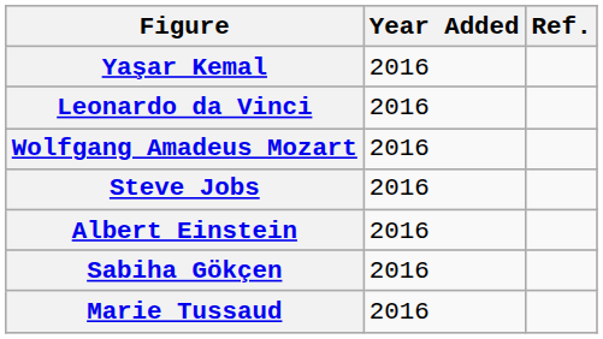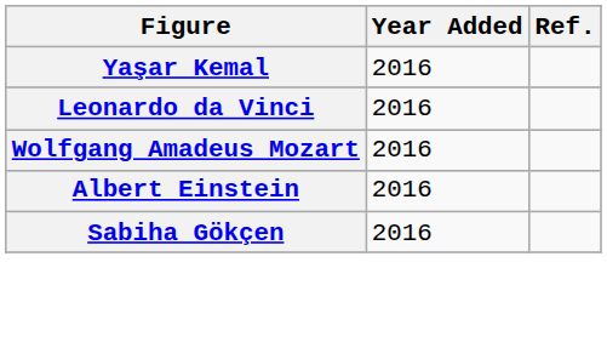 <table class="wikitable sortable plainrowheaders">
 <tr style="text-align:center;">
 <th scope="col">Figure</th>
 <th scope="col">Year Added</th>
 <th scope="col">Ref.</th>
 </tr>
 <tr>
 <th scope="row"><a href='#'>Yaşar Kemal</a></th>
 <td>2016</td>
 <td style="text-align: center;"></td>
 </tr>
 <tr>
 <th scope="row"><a href='#'>Leonardo da Vinci</a></th>
 <td>2016</td>
 <td style="text-align: center;"></td>
 </tr>
 <tr>
 <th scope="row"><a href='#'>Wolfgang Amadeus Mozart</a></th>
 <td>2016</td>
 <td style="text-align: center;"></td>
 </tr>
 <tr>
-<th scope="row"><a href='#'>Steve Jobs</a></th>
-<td>2016</td>
-<td style="text-align: center;"></td>
-</tr>
-<tr>
 <th scope="row"><a href='#'>Albert Einstein</a></th>
 <td>2016</td>
 <td style="text-align: center;"></td>
 </tr>
 <tr>
 <th scope="row"><a href='#'>Sabiha Gökçen</a></th>
 <td>2016</td>
 <td style="text-align: center;"></td>
 </tr>
-<tr>
-<th scope="row"><a href='#'>Marie Tussaud</a></th>
-<td>2016</td>
-<td style="text-align: center;"></td>
-</tr>
 </table>
